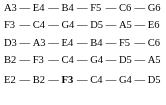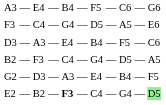 <table>
 <tr>
 <td>A3</td>
 <td>—</td>
 <td>E4</td>
 <td>—</td>
 <td>B4</td>
 <td>—</td>
 <td>F5</td>
 <td>—</td>
 <td>C6</td>
 <td>—</td>
 <td>G6</td>
 </tr>
 <tr>
 <td></td>
 <td></td>
 <td></td>
 <td></td>
 <td></td>
 <td></td>
 <td></td>
 <td></td>
 <td></td>
 <td></td>
 <td></td>
 </tr>
 <tr>
 <td>F3</td>
 <td>—</td>
 <td>C4</td>
 <td>—</td>
 <td>G4</td>
 <td>—</td>
 <td>D5</td>
 <td>—</td>
 <td>A5</td>
 <td>—</td>
 <td>E6</td>
 </tr>
 <tr>
 <td></td>
 <td></td>
 <td></td>
 <td></td>
 <td></td>
 <td></td>
 <td></td>
 <td></td>
 <td></td>
 <td></td>
 <td></td>
 </tr>
 <tr>
 <td>D3</td>
 <td>—</td>
 <td>A3</td>
 <td>—</td>
 <td>E4</td>
 <td>—</td>
 <td>B4</td>
 <td>—</td>
 <td>F5</td>
 <td>—</td>
 <td>C6</td>
 </tr>
 <tr>
 <td></td>
 <td></td>
 <td></td>
 <td></td>
 <td></td>
 <td></td>
 <td></td>
 <td></td>
 <td></td>
 <td></td>
 <td></td>
 </tr>
 <tr>
 <td>B2</td>
 <td>—</td>
 <td>F3</td>
 <td>—</td>
 <td>C4</td>
 <td>—</td>
 <td>G4</td>
 <td>—</td>
 <td>D5</td>
 <td>—</td>
 <td>A5</td>
 </tr>
 <tr>
 <td></td>
 <td></td>
 <td></td>
 <td></td>
 <td></td>
 <td></td>
 <td></td>
 <td></td>
 <td></td>
 <td></td>
 <td></td>
 </tr>
 <tr>
+<td>G2</td>
+<td>—</td>
+<td>D3</td>
+<td>—</td>
+<td>A3</td>
+<td>—</td>
+<td>E4</td>
+<td>—</td>
+<td>B4</td>
+<td>—</td>
+<td>F5</td>
+</tr>
+<tr>
 <td></td>
 <td></td>
 <td></td>
 <td></td>
 <td></td>
 <td></td>
 <td></td>
 <td></td>
 <td></td>
 <td></td>
 <td></td>
 </tr>
 <tr>
 <td>E2</td>
 <td>—</td>
 <td>B2</td>
 <td>—</td>
 <td><strong>F3</strong></td>
 <td>—</td>
 <td>C4</td>
 <td>—</td>
 <td>G4</td>
 <td>—</td>
-<td>D5</td>
+<td style="background: lightgreen;">D5</td>
 </tr>
 </table>
